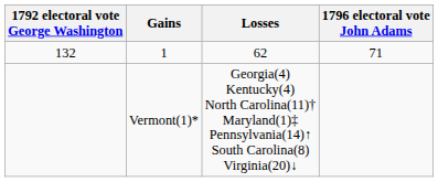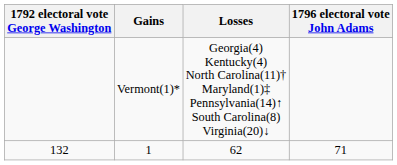 <table class="wikitable" style="text-align:center">
 <tr>
 <th>1792 electoral vote<br><a href='#'>George Washington</a></th>
 <th>Gains</th>
 <th>Losses</th>
 <th>1796 electoral vote<br><a href='#'>John Adams</a></th>
 </tr>
 <tr>
+<td></td>
+<td>Vermont(1)*</td>
+<td>Georgia(4)<br>Kentucky(4)<br>North Carolina(11)†<br>Maryland(1)‡<br>Pennsylvania(14)↑<br>South Carolina(8)<br>Virginia(20)↓</td>
+<td></td>
+</tr>
+<tr>
 <td>132</td>
 <td> 1</td>
 <td> 62</td>
 <td>71</td>
 </tr>
-<tr>
-<td></td>
-<td>Vermont(1)*</td>
-<td>Georgia(4)<br>Kentucky(4)<br>North Carolina(11)†<br>Maryland(1)‡<br>Pennsylvania(14)↑<br>South Carolina(8)<br>Virginia(20)↓</td>
-<td></td>
-</tr>
 </table>
